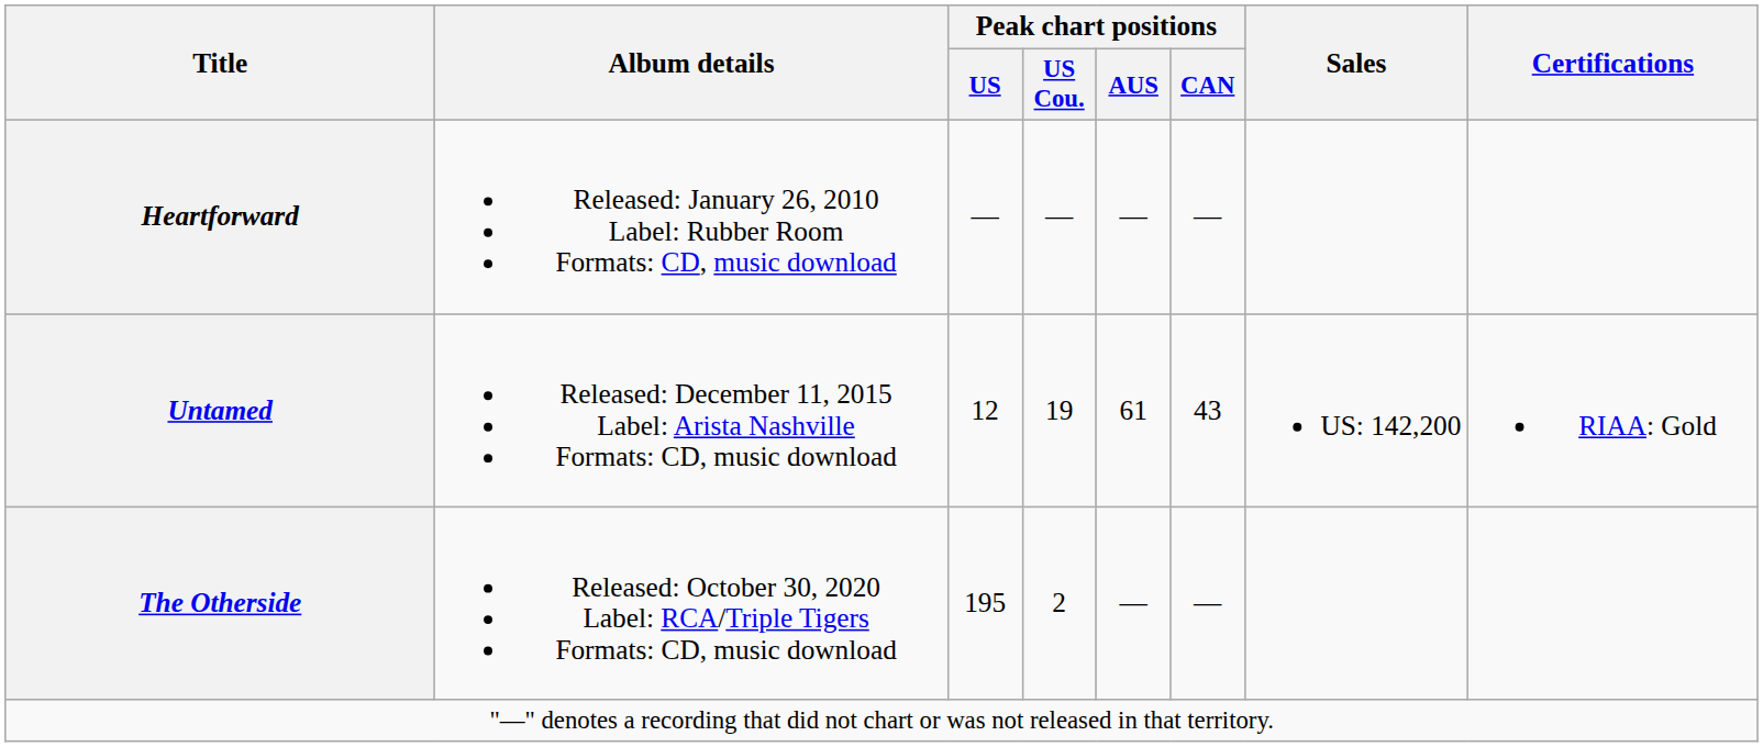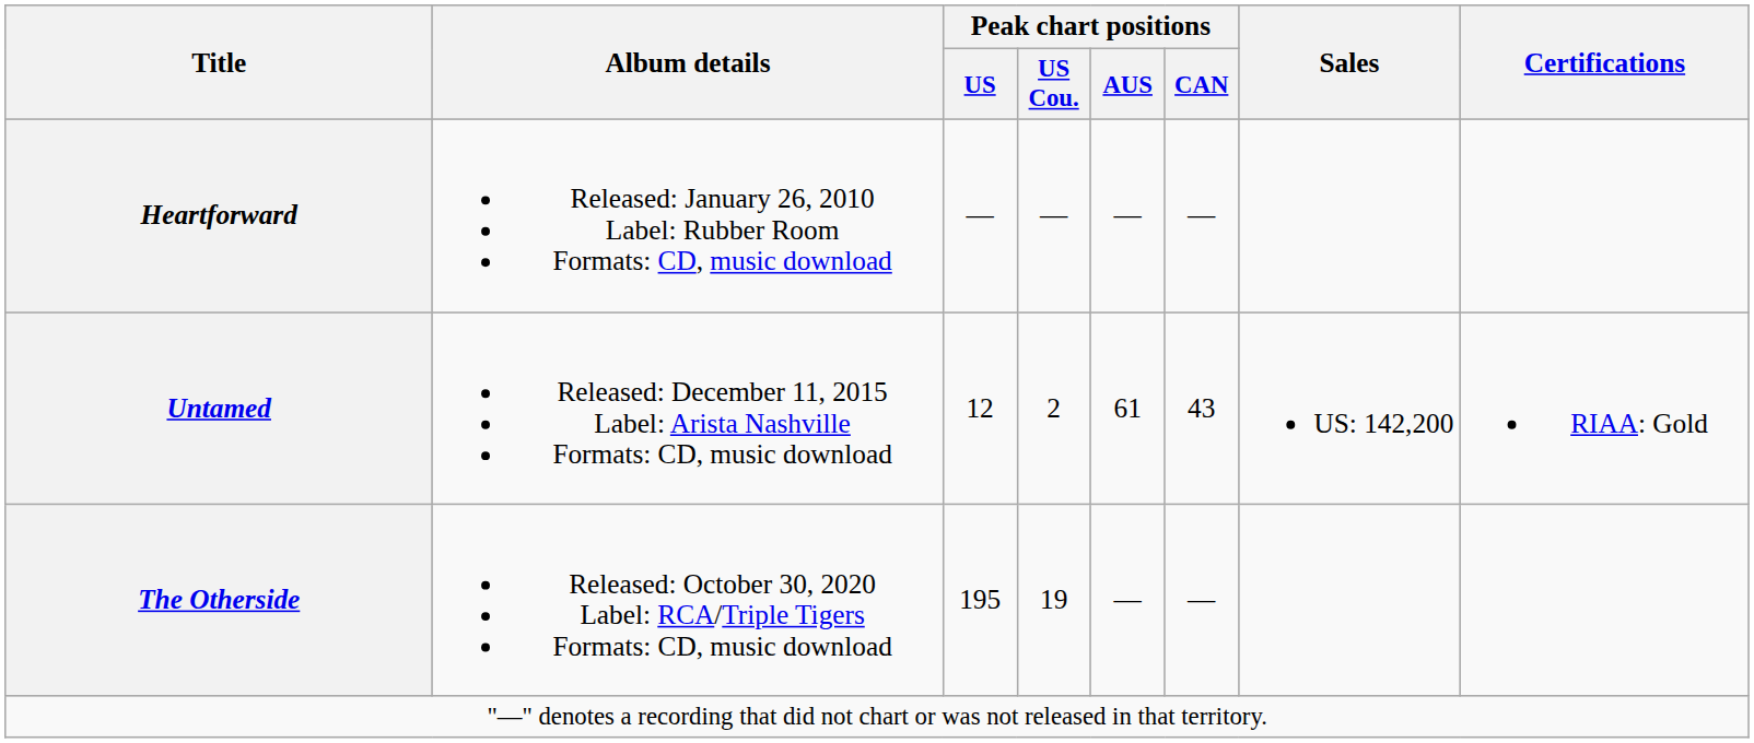 <table class="wikitable plainrowheaders" style="text-align:center;">
 <tr>
 <th scope="col" rowspan="2" style="width:15em;">Title</th>
 <th scope="col" rowspan="2" style="width:18em;">Album details</th>
 <th scope="col" colspan="4">Peak chart positions</th>
 <th scope="col" rowspan="2">Sales</th>
 <th scope="col" rowspan="2" style="width:10em;"><a href='#'>Certifications</a></th>
 </tr>
 <tr>
 <th scope="col" style="width:2.5em;font-size:90%;"><a href='#'>US</a><br></th>
 <th scope="col" style="width:2.5em;font-size:90%;"><a href='#'>US<br>Cou.</a><br></th>
 <th scope="col" style="width:2.5em;font-size:90%;"><a href='#'>AUS</a><br></th>
 <th scope="col" style="width:2.5em;font-size:90%;"><a href='#'>CAN</a><br></th>
 </tr>
 <tr>
 <th scope="row"><em>Heartforward</em></th>
 <td><br><ul><li>Released: January 26, 2010</li><li>Label: Rubber Room</li><li>Formats: <a href='#'>CD</a>, <a href='#'>music download</a></li></ul></td>
 <td>—</td>
 <td>—</td>
 <td>—</td>
 <td>—</td>
 <td></td>
 <td></td>
 </tr>
 <tr>
 <th scope="row"><em><a href='#'>Untamed</a></em></th>
 <td><br><ul><li>Released: December 11, 2015</li><li>Label: <a href='#'>Arista Nashville</a></li><li>Formats: CD, music download</li></ul></td>
 <td>12</td>
-<td>19</td>
+<td>2</td>
 <td>61</td>
 <td>43</td>
 <td><br><ul><li>US: 142,200</li></ul></td>
 <td><br><ul><li><a href='#'>RIAA</a>: Gold</li></ul></td>
 </tr>
 <tr>
 <th scope="row"><em><a href='#'>The Otherside</a></em></th>
 <td><br><ul><li>Released: October 30, 2020</li><li>Label: <a href='#'>RCA</a>/<a href='#'>Triple Tigers</a></li><li>Formats: CD, music download</li></ul></td>
 <td>195</td>
-<td>2</td>
+<td>19</td>
 <td>—</td>
 <td>—</td>
 <td></td>
 <td></td>
 </tr>
 <tr>
 <td colspan="8" style="font-size:90%">"—" denotes a recording that did not chart or was not released in that territory.</td>
 </tr>
 </table>
